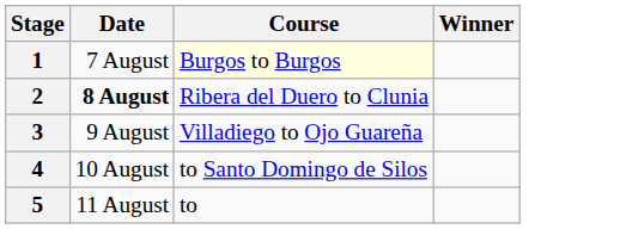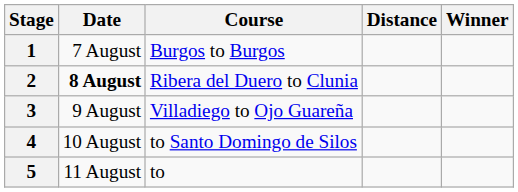 <table class="wikitable">
 <tr>
 <th>Stage</th>
 <th>Date</th>
 <th>Course</th>
+<th>Distance</th>
 <th>Winner</th>
 </tr>
 <tr>
 <th scope="row">1</th>
 <td align=right>7 August</td>
-<td style="background: lightyellow;"><a href='#'>Burgos</a> to <a href='#'>Burgos</a></td>
+<td><a href='#'>Burgos</a> to <a href='#'>Burgos</a></td>
+<td></td>
 <td></td>
 </tr>
 <tr>
 <th scope="row">2</th>
 <td align=right><strong>8 August</strong></td>
 <td><a href='#'>Ribera del Duero</a> to <a href='#'>Clunia</a></td>
 <td></td>
+<td></td>
 </tr>
 <tr>
 <th scope="row">3</th>
 <td align=right>9 August</td>
 <td><a href='#'>Villadiego</a> to <a href='#'>Ojo Guareña</a></td>
+<td></td>
 <td></td>
 </tr>
 <tr>
 <th scope="row">4</th>
 <td align=right>10 August</td>
 <td> to <a href='#'>Santo Domingo de Silos</a></td>
 <td></td>
+<td></td>
 </tr>
 <tr>
 <th scope="row">5</th>
 <td align=right>11 August</td>
 <td> to </td>
 <td></td>
+<td></td>
 </tr>
 </table>
